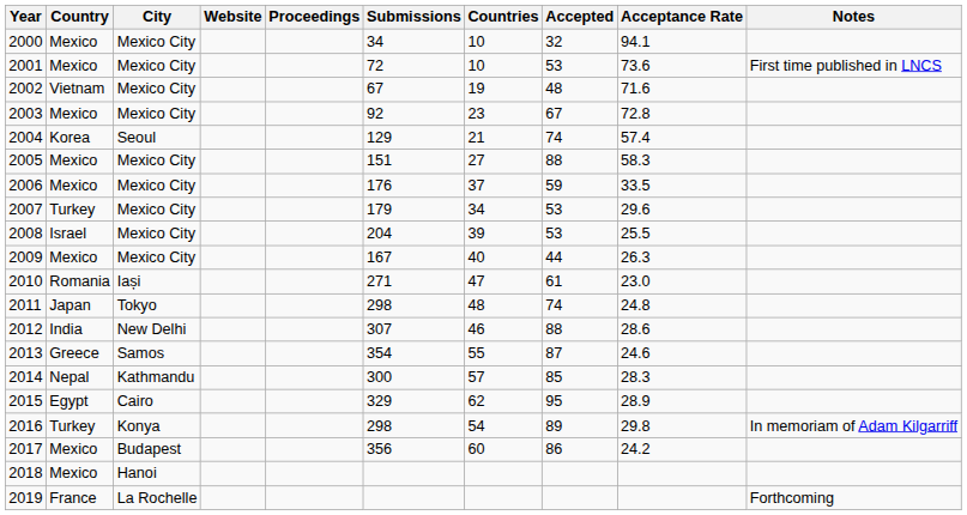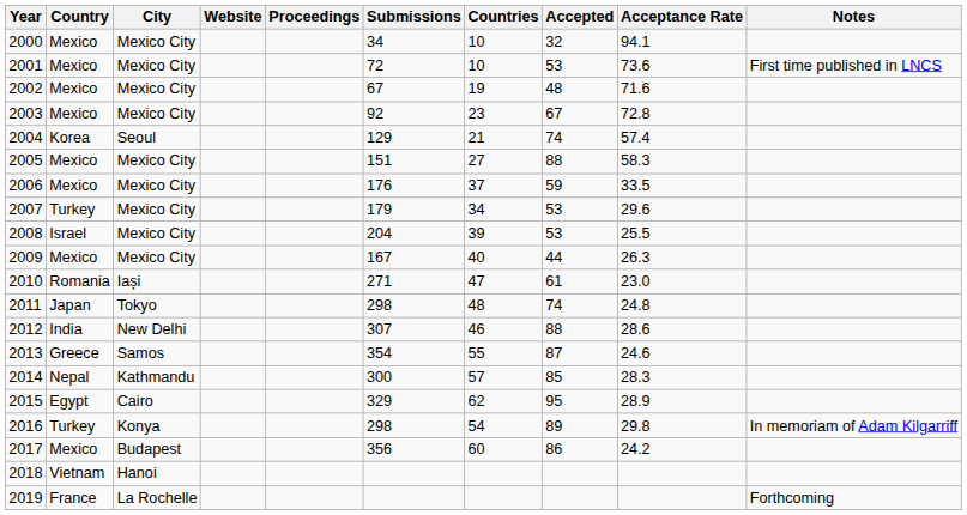 <table class="wikitable">
 <tr>
 <th>Year</th>
 <th>Country</th>
 <th>City</th>
 <th>Website</th>
 <th>Proceedings</th>
 <th>Submissions</th>
 <th>Countries</th>
 <th>Accepted</th>
 <th>Acceptance Rate</th>
 <th>Notes</th>
 </tr>
 <tr>
 <td>2000</td>
 <td>Mexico</td>
 <td>Mexico City</td>
 <td></td>
 <td></td>
 <td>34</td>
 <td>10</td>
 <td>32</td>
 <td>94.1</td>
 <td></td>
 </tr>
 <tr>
 <td>2001</td>
 <td>Mexico</td>
 <td>Mexico City</td>
 <td></td>
 <td></td>
 <td>72</td>
 <td>10</td>
 <td>53</td>
 <td>73.6</td>
 <td>First time published in <a href='#'>LNCS</a></td>
 </tr>
 <tr>
 <td>2002</td>
-<td>Vietnam</td>
+<td>Mexico</td>
 <td>Mexico City</td>
 <td></td>
 <td></td>
 <td>67</td>
 <td>19</td>
 <td>48</td>
 <td>71.6</td>
 <td></td>
 </tr>
 <tr>
 <td>2003</td>
 <td>Mexico</td>
 <td>Mexico City</td>
 <td></td>
 <td></td>
 <td>92</td>
 <td>23</td>
 <td>67</td>
 <td>72.8</td>
 <td></td>
 </tr>
 <tr>
 <td>2004</td>
 <td>Korea</td>
 <td>Seoul</td>
 <td></td>
 <td></td>
 <td>129</td>
 <td>21</td>
 <td>74</td>
 <td>57.4</td>
 <td></td>
 </tr>
 <tr>
 <td>2005</td>
 <td>Mexico</td>
 <td>Mexico City</td>
 <td></td>
 <td></td>
 <td>151</td>
 <td>27</td>
 <td>88</td>
 <td>58.3</td>
 <td></td>
 </tr>
 <tr>
 <td>2006</td>
 <td>Mexico</td>
 <td>Mexico City</td>
 <td></td>
 <td></td>
 <td>176</td>
 <td>37</td>
 <td>59</td>
 <td>33.5</td>
 <td></td>
 </tr>
 <tr>
 <td>2007</td>
 <td>Turkey</td>
 <td>Mexico City</td>
 <td></td>
 <td></td>
 <td>179</td>
 <td>34</td>
 <td>53</td>
 <td>29.6</td>
 <td></td>
 </tr>
 <tr>
 <td>2008</td>
 <td>Israel</td>
 <td>Mexico City</td>
 <td></td>
 <td></td>
 <td>204</td>
 <td>39</td>
 <td>53</td>
 <td>25.5</td>
 <td></td>
 </tr>
 <tr>
 <td>2009</td>
 <td>Mexico</td>
 <td>Mexico City</td>
 <td></td>
 <td></td>
 <td>167</td>
 <td>40</td>
 <td>44</td>
 <td>26.3</td>
 <td></td>
 </tr>
 <tr>
 <td>2010</td>
 <td>Romania</td>
 <td>Iași</td>
 <td></td>
 <td></td>
 <td>271</td>
 <td>47</td>
 <td>61</td>
 <td>23.0</td>
 <td></td>
 </tr>
 <tr>
 <td>2011</td>
 <td>Japan</td>
 <td>Tokyo</td>
 <td></td>
 <td></td>
 <td>298</td>
 <td>48</td>
 <td>74</td>
 <td>24.8</td>
 <td></td>
 </tr>
 <tr>
 <td>2012</td>
 <td>India</td>
 <td>New Delhi</td>
 <td></td>
 <td></td>
 <td>307</td>
 <td>46</td>
 <td>88</td>
 <td>28.6</td>
 <td></td>
 </tr>
 <tr>
 <td>2013</td>
 <td>Greece</td>
 <td>Samos</td>
 <td></td>
 <td></td>
 <td>354</td>
 <td>55</td>
 <td>87</td>
 <td>24.6</td>
 <td></td>
 </tr>
 <tr>
 <td>2014</td>
 <td>Nepal</td>
 <td>Kathmandu</td>
 <td></td>
 <td></td>
 <td>300</td>
 <td>57</td>
 <td>85</td>
 <td>28.3</td>
 <td></td>
 </tr>
 <tr>
 <td>2015</td>
 <td>Egypt</td>
 <td>Cairo</td>
 <td></td>
 <td></td>
 <td>329</td>
 <td>62</td>
 <td>95</td>
 <td>28.9</td>
 <td></td>
 </tr>
 <tr>
 <td>2016</td>
 <td>Turkey</td>
 <td>Konya</td>
 <td></td>
 <td></td>
 <td>298</td>
 <td>54</td>
 <td>89</td>
 <td>29.8</td>
 <td>In memoriam of <a href='#'>Adam Kilgarriff</a></td>
 </tr>
 <tr>
 <td>2017</td>
 <td>Mexico</td>
 <td>Budapest</td>
 <td></td>
 <td></td>
 <td>356</td>
 <td>60</td>
 <td>86</td>
 <td>24.2</td>
 <td></td>
 </tr>
 <tr>
 <td>2018</td>
-<td>Mexico</td>
+<td>Vietnam</td>
 <td>Hanoi</td>
 <td></td>
 <td></td>
 <td></td>
 <td></td>
 <td></td>
 <td></td>
 </tr>
 <tr>
 <td>2019</td>
 <td>France</td>
 <td>La Rochelle</td>
 <td></td>
 <td></td>
 <td></td>
 <td></td>
 <td></td>
 <td></td>
 <td>Forthcoming</td>
 </tr>
 </table>
